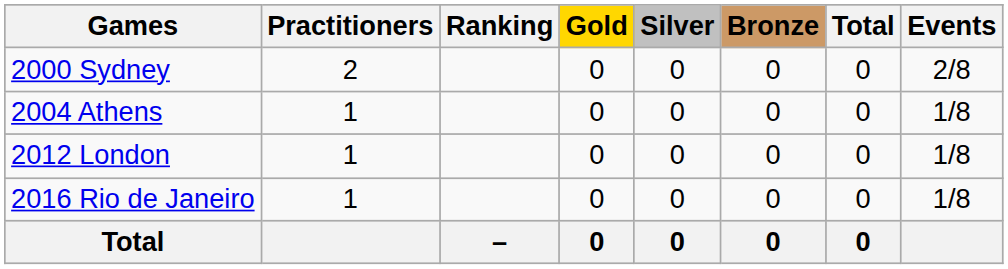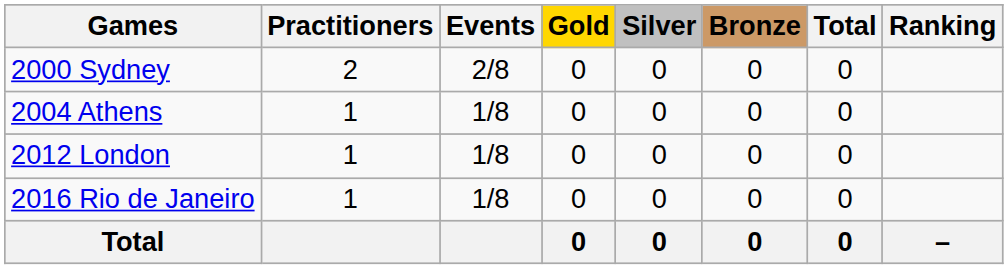 <table class="wikitable sortable" style="text-align:center">
 <tr>
 <th>Games</th>
 <th>Practitioners</th>
-<th>Ranking</th>
+<th>Events</th>
 <th style="background-color:gold;">Gold</th>
 <th style="background-color:silver;">Silver</th>
 <th style="background-color:#c96;">Bronze</th>
 <th>Total</th>
-<th>Events</th>
+<th>Ranking</th>
 </tr>
 <tr>
 <td align=left><a href='#'>2000 Sydney</a></td>
 <td>2</td>
-<td></td>
+<td>2/8</td>
 <td>0</td>
 <td>0</td>
 <td>0</td>
 <td>0</td>
-<td>2/8</td>
+<td></td>
 </tr>
 <tr>
 <td align=left><a href='#'>2004 Athens</a></td>
 <td>1</td>
-<td></td>
+<td>1/8</td>
 <td>0</td>
 <td>0</td>
 <td>0</td>
 <td>0</td>
-<td>1/8</td>
+<td></td>
 </tr>
 <tr>
 <td align=left><a href='#'>2012 London</a></td>
 <td>1</td>
-<td></td>
+<td>1/8</td>
 <td>0</td>
 <td>0</td>
 <td>0</td>
 <td>0</td>
-<td>1/8</td>
+<td></td>
 </tr>
 <tr>
 <td align=left><a href='#'>2016 Rio de Janeiro</a></td>
 <td>1</td>
-<td></td>
+<td>1/8</td>
 <td>0</td>
 <td>0</td>
 <td>0</td>
 <td>0</td>
-<td>1/8</td>
+<td></td>
 </tr>
 <tr>
 <th>Total</th>
 <th></th>
-<th>–</th>
+<th></th>
 <th>0</th>
 <th>0</th>
 <th>0</th>
 <th>0</th>
-<th></th>
+<th>–</th>
 </tr>
 </table>
